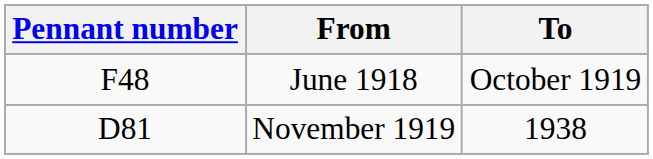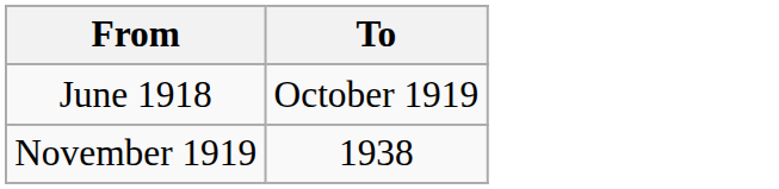 <table class="wikitable" style="text-align:center">
 <tr>
-<th><a href='#'>Pennant number</a></th>
 <th>From</th>
 <th>To</th>
 </tr>
 <tr>
-<td>F48</td>
 <td>June 1918</td>
 <td>October 1919</td>
 </tr>
 <tr>
-<td>D81</td>
 <td>November 1919</td>
 <td>1938</td>
 </tr>
 </table>
